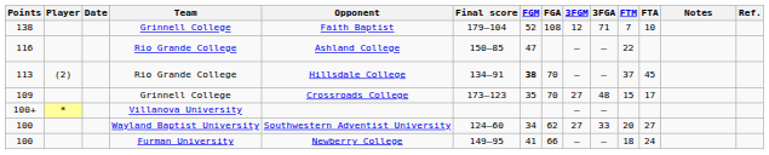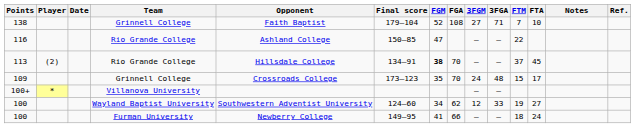 <table class="wikitable sortable" style="font-size:95%">
 <tr>
 <th>Points</th>
 <th>Player</th>
 <th>Date</th>
 <th>Team</th>
 <th>Opponent</th>
 <th>Final score</th>
 <th><a href='#'>FGM</a></th>
 <th>FGA</th>
 <th><a href='#'>3FGM</a></th>
 <th>3FGA</th>
 <th><a href='#'>FTM</a></th>
 <th>FTA</th>
 <th width=10% class="unsortable">Notes</th>
 <th class="unsortable">Ref.</th>
 </tr>
 <tr align="center">
 <td>138</td>
 <td></td>
 <td></td>
 <td><a href='#'>Grinnell College</a></td>
 <td><a href='#'>Faith Baptist</a></td>
 <td>179–104</td>
 <td>52</td>
 <td>108</td>
-<td>12</td>
+<td>27</td>
 <td>71</td>
 <td>7</td>
 <td>10</td>
 <td></td>
 <td></td>
 </tr>
 <tr align="center">
 <td>116</td>
 <td></td>
 <td></td>
 <td><a href='#'>Rio Grande College</a></td>
 <td><a href='#'>Ashland College</a></td>
 <td>150–85</td>
 <td>47</td>
 <td></td>
 <td>—</td>
 <td>—</td>
 <td>22</td>
 <td></td>
 <td></td>
 <td><br><br></td>
 </tr>
 <tr align="center">
 <td>113</td>
 <td> (2)</td>
 <td></td>
 <td>Rio Grande College</td>
 <td><a href='#'>Hillsdale College</a></td>
 <td>134–91</td>
 <td><strong>38</strong></td>
 <td>70</td>
 <td>—</td>
 <td>—</td>
 <td>37</td>
 <td>45</td>
 <td></td>
 <td><br><br></td>
 </tr>
 <tr align="center">
 <td>109</td>
 <td></td>
 <td></td>
 <td>Grinnell College</td>
 <td><a href='#'>Crossroads College</a></td>
 <td>173–123</td>
 <td>35</td>
 <td>70</td>
-<td>27</td>
+<td>24</td>
 <td>48</td>
 <td>15</td>
 <td>17</td>
 <td></td>
 <td></td>
 </tr>
 <tr align="center">
 <td>100+</td>
 <td bgcolor="#ffff99">*</td>
 <td></td>
 <td><a href='#'>Villanova University</a></td>
 <td></td>
 <td></td>
 <td></td>
 <td></td>
 <td>—</td>
 <td>—</td>
 <td></td>
 <td></td>
 <td></td>
 <td><br></td>
 </tr>
 <tr align="center">
 <td>100</td>
 <td></td>
 <td></td>
 <td><a href='#'>Wayland Baptist University</a></td>
 <td><a href='#'>Southwestern Adventist University</a></td>
 <td>124–60</td>
 <td>34</td>
 <td>62</td>
-<td>27</td>
+<td>12</td>
 <td>33</td>
-<td>20</td>
+<td>19</td>
 <td>27</td>
 <td></td>
 <td></td>
 </tr>
 <tr align="center">
 <td>100</td>
 <td></td>
 <td></td>
 <td><a href='#'>Furman University</a></td>
 <td><a href='#'>Newberry College</a></td>
 <td>149–95</td>
 <td>41</td>
 <td>66</td>
 <td>—</td>
 <td>—</td>
 <td>18</td>
 <td>24</td>
 <td></td>
 <td><br></td>
 </tr>
 </table>
